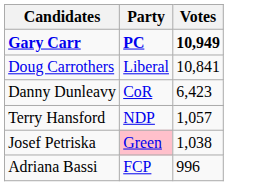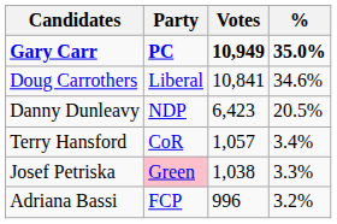 <table class="wikitable">
 <tr>
 <th>Candidates</th>
 <th>Party</th>
 <th>Votes</th>
+<th>%</th>
 </tr>
 <tr>
 <td><a href='#'><strong>Gary Carr</strong></a></td>
 <td><a href='#'><strong>PC</strong></a></td>
 <td><strong>10,949</strong></td>
+<td><strong>35.0%</strong></td>
 </tr>
 <tr>
 <td><a href='#'>Doug Carrothers</a></td>
 <td><a href='#'>Liberal</a></td>
 <td>10,841</td>
+<td>34.6%</td>
 </tr>
 <tr>
 <td>Danny Dunleavy</td>
-<td><a href='#'>CoR</a></td>
+<td><a href='#'>NDP</a></td>
 <td>6,423</td>
+<td>20.5%</td>
 </tr>
 <tr>
 <td>Terry Hansford</td>
-<td><a href='#'>NDP</a></td>
+<td><a href='#'>CoR</a></td>
 <td>1,057</td>
+<td>3.4%</td>
 </tr>
 <tr>
 <td>Josef Petriska</td>
 <td style="background: pink;"><a href='#'>Green</a></td>
 <td>1,038</td>
+<td>3.3%</td>
 </tr>
 <tr>
 <td>Adriana Bassi</td>
 <td><a href='#'>FCP</a></td>
 <td>996</td>
+<td>3.2%</td>
 </tr>
 </table>
